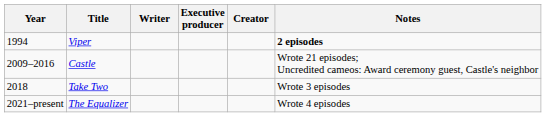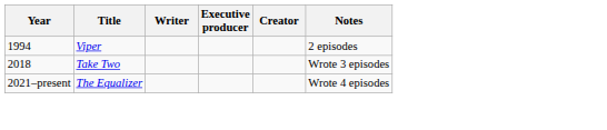 <table class="wikitable plainrowheaders unsortable">
 <tr>
 <th>Year</th>
 <th>Title</th>
 <th width=65>Writer</th>
 <th width=65>Executive<br>producer</th>
 <th width=65>Creator</th>
 <th>Notes</th>
 </tr>
 <tr>
 <td>1994</td>
 <td><em><a href='#'>Viper</a></em></td>
 <td></td>
 <td></td>
 <td></td>
-<td><strong>2 episodes</strong></td>
-</tr>
-<tr>
-<td>2009–2016</td>
-<td><em><a href='#'>Castle</a></em></td>
-<td></td>
-<td></td>
-<td></td>
-<td>Wrote 21 episodes;<br>Uncredited cameos: Award ceremony guest, Castle's neighbor</td>
+<td>2 episodes</td>
 </tr>
 <tr>
 <td>2018</td>
 <td><em><a href='#'>Take Two</a></em></td>
 <td></td>
 <td></td>
 <td></td>
 <td>Wrote 3 episodes</td>
 </tr>
 <tr>
 <td>2021–present</td>
 <td><em><a href='#'>The Equalizer</a></em></td>
 <td></td>
 <td></td>
 <td></td>
 <td>Wrote 4 episodes</td>
 </tr>
 </table>
